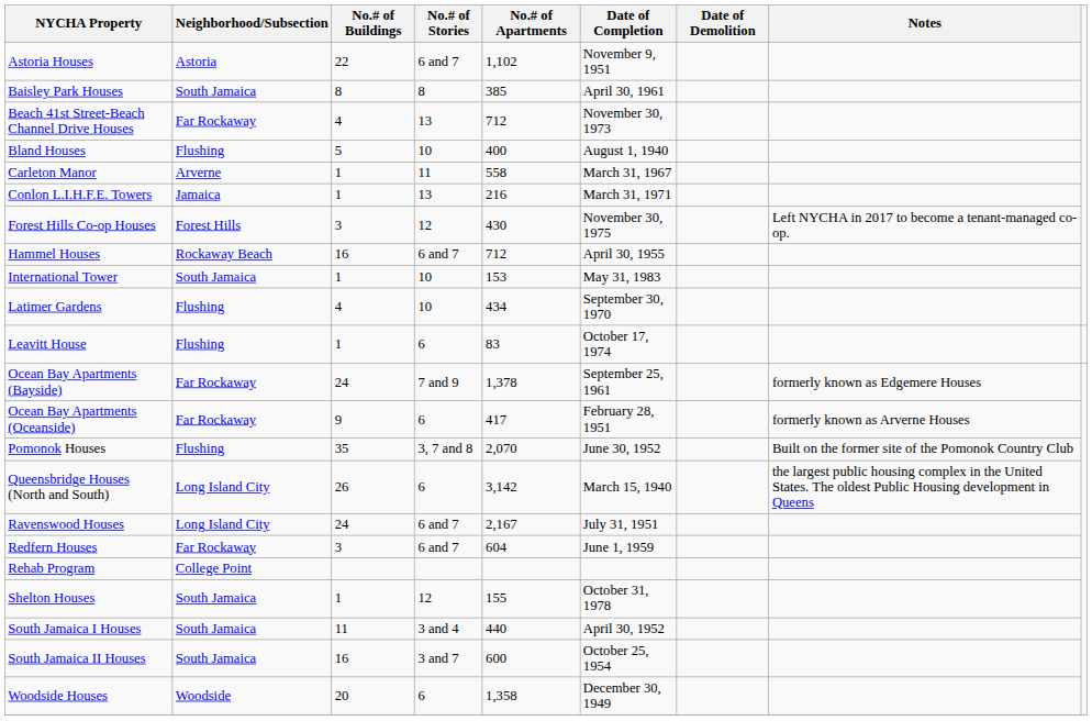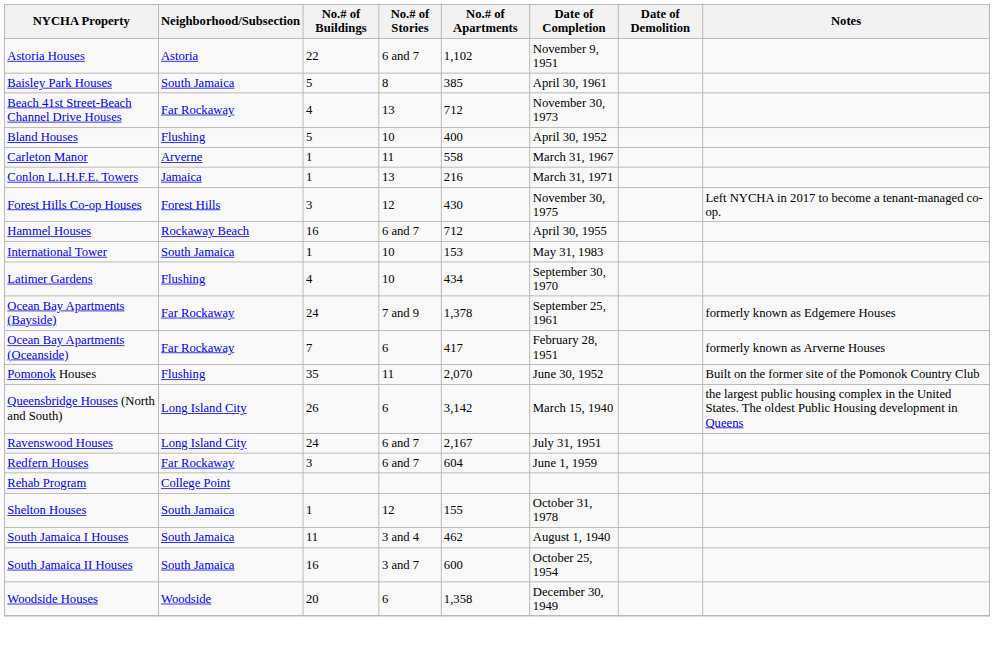 <table class="wikitable sortable">
 <tr>
 <th>NYCHA Property</th>
 <th>Neighborhood/Subsection</th>
 <th>No.# of Buildings</th>
 <th>No.# of Stories</th>
 <th>No.# of Apartments</th>
 <th>Date of Completion</th>
 <th>Date of Demolition</th>
 <th>Notes</th>
 </tr>
 <tr>
 <td><a href='#'>Astoria Houses</a></td>
 <td><a href='#'>Astoria</a></td>
 <td>22</td>
 <td>6 and 7</td>
 <td>1,102</td>
 <td>November 9, 1951</td>
 <td></td>
 <td></td>
 </tr>
 <tr>
 <td><a href='#'>Baisley Park Houses</a></td>
 <td><a href='#'>South Jamaica</a></td>
-<td>8</td>
+<td>5</td>
 <td>8</td>
 <td>385</td>
 <td>April 30, 1961</td>
 <td></td>
 <td></td>
 </tr>
 <tr>
 <td><a href='#'>Beach 41st Street-Beach Channel Drive Houses</a></td>
 <td><a href='#'>Far Rockaway</a></td>
 <td>4</td>
 <td>13</td>
 <td>712</td>
 <td>November 30, 1973</td>
 <td></td>
 <td></td>
 </tr>
 <tr>
 <td><a href='#'>Bland Houses</a></td>
 <td><a href='#'>Flushing</a></td>
 <td>5</td>
 <td>10</td>
 <td>400</td>
-<td>August 1, 1940</td>
+<td>April 30, 1952</td>
 <td></td>
 <td></td>
 </tr>
 <tr>
 <td><a href='#'>Carleton Manor</a></td>
 <td><a href='#'>Arverne</a></td>
 <td>1</td>
 <td>11</td>
 <td>558</td>
 <td>March 31, 1967</td>
 <td></td>
 <td></td>
 </tr>
 <tr>
 <td><a href='#'>Conlon L.I.H.F.E. Towers</a></td>
 <td><a href='#'>Jamaica</a></td>
 <td>1</td>
 <td>13</td>
 <td>216</td>
 <td>March 31, 1971</td>
 <td></td>
 <td></td>
 </tr>
 <tr>
 <td><a href='#'>Forest Hills Co-op Houses</a></td>
 <td><a href='#'>Forest Hills</a></td>
 <td>3</td>
 <td>12</td>
 <td>430</td>
 <td>November 30, 1975</td>
 <td></td>
 <td>Left NYCHA in 2017 to become a tenant-managed co-op.</td>
 </tr>
 <tr>
 <td><a href='#'>Hammel Houses</a></td>
 <td><a href='#'>Rockaway Beach</a></td>
 <td>16</td>
 <td>6 and 7</td>
 <td>712</td>
 <td>April 30, 1955</td>
 <td></td>
 <td></td>
 </tr>
 <tr>
 <td><a href='#'>International Tower</a></td>
 <td><a href='#'>South Jamaica</a></td>
 <td>1</td>
 <td>10</td>
 <td>153</td>
 <td>May 31, 1983</td>
 <td></td>
 <td></td>
 </tr>
 <tr>
 <td><a href='#'>Latimer Gardens</a></td>
 <td><a href='#'>Flushing</a></td>
 <td>4</td>
 <td>10</td>
 <td>434</td>
 <td>September 30, 1970</td>
 <td></td>
 <td></td>
 </tr>
 <tr>
-<td><a href='#'>Leavitt House</a></td>
-<td><a href='#'>Flushing</a></td>
-<td>1</td>
-<td>6</td>
-<td>83</td>
-<td>October 17, 1974</td>
-<td></td>
-<td></td>
-<td></td>
-</tr>
-<tr>
 <td><a href='#'>Ocean Bay Apartments (Bayside)</a></td>
 <td><a href='#'>Far Rockaway</a></td>
 <td>24</td>
 <td>7 and 9</td>
 <td>1,378</td>
 <td>September 25, 1961</td>
 <td></td>
 <td>formerly known as Edgemere Houses</td>
 </tr>
 <tr>
 <td><a href='#'>Ocean Bay Apartments (Oceanside)</a></td>
 <td><a href='#'>Far Rockaway</a></td>
-<td>9</td>
+<td>7</td>
 <td>6</td>
 <td>417</td>
 <td>February 28, 1951</td>
 <td></td>
 <td>formerly known as Arverne Houses</td>
 </tr>
 <tr>
 <td><a href='#'>Pomonok</a> Houses</td>
 <td><a href='#'>Flushing</a></td>
 <td>35</td>
-<td>3, 7 and 8</td>
+<td>11</td>
 <td>2,070</td>
 <td>June 30, 1952</td>
 <td></td>
 <td>Built on the former site of the Pomonok Country Club</td>
 </tr>
 <tr>
 <td><a href='#'>Queensbridge Houses</a> (North and South)</td>
 <td><a href='#'>Long Island City</a></td>
 <td>26</td>
 <td>6</td>
 <td>3,142</td>
 <td>March 15, 1940</td>
 <td></td>
 <td>the largest public housing complex in the United States. The oldest Public Housing development in <a href='#'>Queens</a></td>
 </tr>
 <tr>
 <td><a href='#'>Ravenswood Houses</a></td>
 <td><a href='#'>Long Island City</a></td>
 <td>24</td>
 <td>6 and 7</td>
 <td>2,167</td>
 <td>July 31, 1951</td>
 <td></td>
 <td></td>
 </tr>
 <tr>
 <td><a href='#'>Redfern Houses</a></td>
 <td><a href='#'>Far Rockaway</a></td>
 <td>3</td>
 <td>6 and 7</td>
 <td>604</td>
 <td>June 1, 1959</td>
 <td></td>
 <td></td>
 </tr>
 <tr>
 <td><a href='#'>Rehab Program</a></td>
 <td><a href='#'>College Point</a></td>
 <td></td>
 <td></td>
 <td></td>
 <td></td>
 <td></td>
 <td></td>
 </tr>
 <tr>
 <td><a href='#'>Shelton Houses</a></td>
 <td><a href='#'>South Jamaica</a></td>
 <td>1</td>
 <td>12</td>
 <td>155</td>
 <td>October 31, 1978</td>
 <td></td>
 <td></td>
 </tr>
 <tr>
 <td><a href='#'>South Jamaica I Houses</a></td>
 <td><a href='#'>South Jamaica</a></td>
 <td>11</td>
 <td>3 and 4</td>
-<td>440</td>
-<td>April 30, 1952</td>
+<td>462</td>
+<td>August 1, 1940</td>
 <td></td>
 <td></td>
 </tr>
 <tr>
 <td><a href='#'>South Jamaica II Houses</a></td>
 <td><a href='#'>South Jamaica</a></td>
 <td>16</td>
 <td>3 and 7</td>
 <td>600</td>
 <td>October 25, 1954</td>
 <td></td>
 <td></td>
 </tr>
 <tr>
 <td><a href='#'>Woodside Houses</a></td>
 <td><a href='#'>Woodside</a></td>
 <td>20</td>
 <td>6</td>
 <td>1,358</td>
 <td>December 30, 1949</td>
 <td></td>
 <td></td>
 </tr>
 <tr>
 </tr>
 </table>
